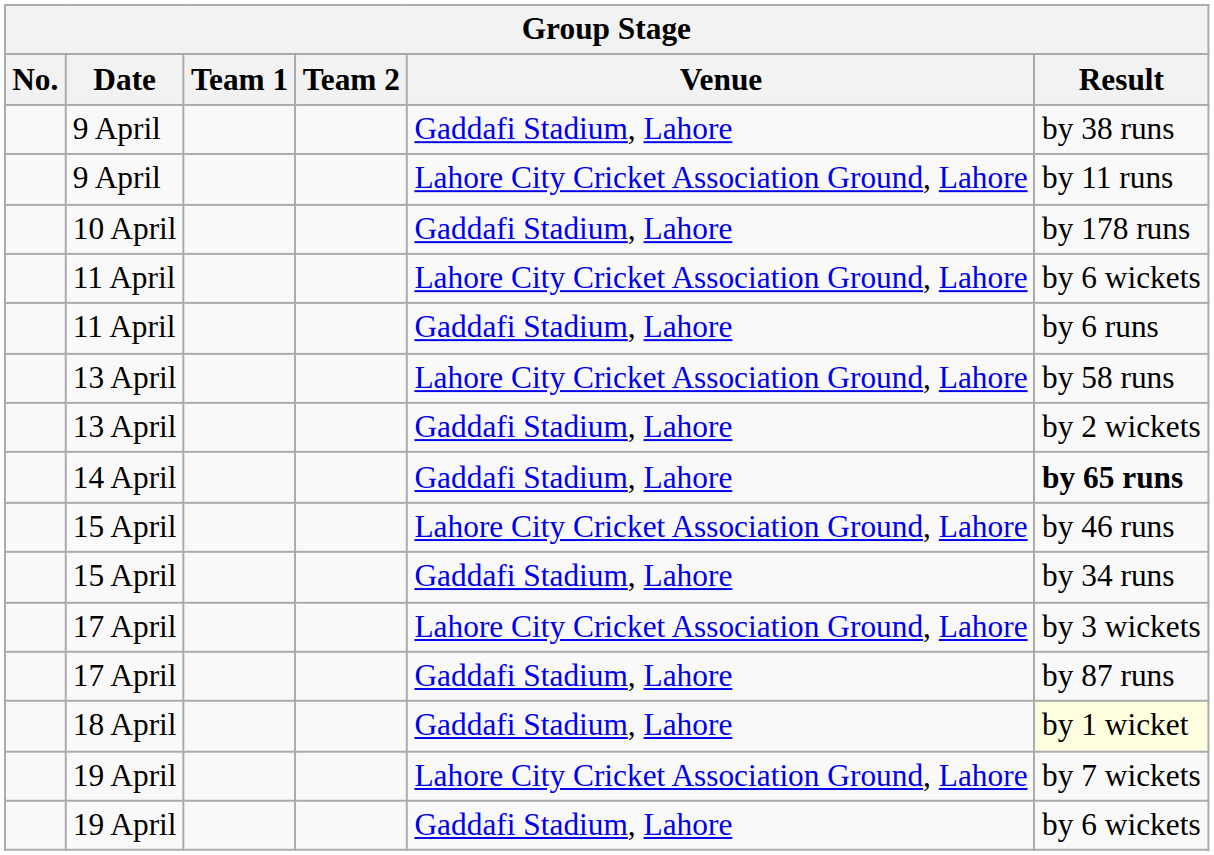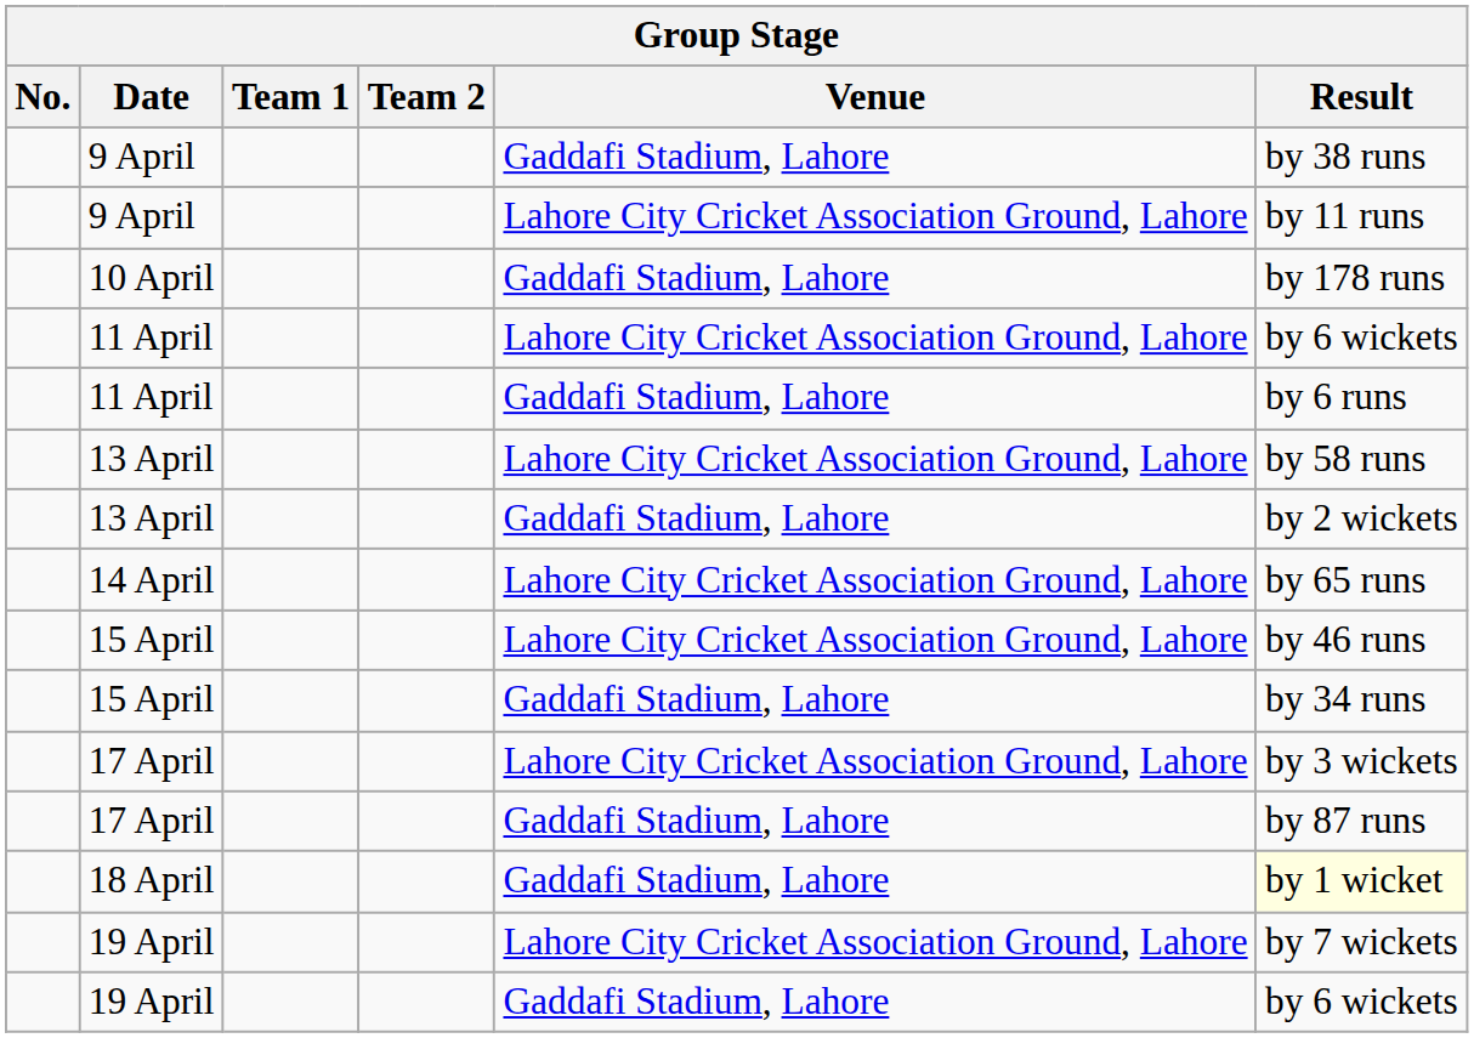 <table class="wikitable">
 <tr>
 <th colspan="6">Group Stage</th>
 </tr>
 <tr>
 <th>No.</th>
 <th>Date</th>
 <th>Team 1</th>
 <th>Team 2</th>
 <th>Venue</th>
 <th>Result</th>
 </tr>
 <tr>
 <td></td>
 <td>9 April</td>
 <td></td>
 <td></td>
 <td><a href='#'>Gaddafi Stadium</a>, <a href='#'>Lahore</a></td>
 <td> by 38 runs</td>
 </tr>
 <tr>
 <td></td>
 <td>9 April</td>
 <td></td>
 <td></td>
 <td><a href='#'>Lahore City Cricket Association Ground</a>, <a href='#'>Lahore</a></td>
 <td> by 11 runs</td>
 </tr>
 <tr>
 <td></td>
 <td>10 April</td>
 <td></td>
 <td></td>
 <td><a href='#'>Gaddafi Stadium</a>, <a href='#'>Lahore</a></td>
 <td> by 178 runs</td>
 </tr>
 <tr>
 <td></td>
 <td>11 April</td>
 <td></td>
 <td></td>
 <td><a href='#'>Lahore City Cricket Association Ground</a>, <a href='#'>Lahore</a></td>
 <td> by 6 wickets</td>
 </tr>
 <tr>
 <td></td>
 <td>11 April</td>
 <td></td>
 <td></td>
 <td><a href='#'>Gaddafi Stadium</a>, <a href='#'>Lahore</a></td>
 <td> by 6 runs</td>
 </tr>
 <tr>
 <td></td>
 <td>13 April</td>
 <td></td>
 <td></td>
 <td><a href='#'>Lahore City Cricket Association Ground</a>, <a href='#'>Lahore</a></td>
 <td> by 58 runs</td>
 </tr>
 <tr>
 <td></td>
 <td>13 April</td>
 <td></td>
 <td></td>
 <td><a href='#'>Gaddafi Stadium</a>, <a href='#'>Lahore</a></td>
 <td> by 2 wickets</td>
 </tr>
 <tr>
 <td></td>
 <td>14 April</td>
 <td></td>
 <td></td>
-<td><a href='#'>Gaddafi Stadium</a>, <a href='#'>Lahore</a></td>
-<td><strong> by 65 runs</strong></td>
+<td><a href='#'>Lahore City Cricket Association Ground</a>, <a href='#'>Lahore</a></td>
+<td> by 65 runs</td>
 </tr>
 <tr>
 <td></td>
 <td>15 April</td>
 <td></td>
 <td></td>
 <td><a href='#'>Lahore City Cricket Association Ground</a>, <a href='#'>Lahore</a></td>
 <td> by 46 runs</td>
 </tr>
 <tr>
 <td></td>
 <td>15 April</td>
 <td></td>
 <td></td>
 <td><a href='#'>Gaddafi Stadium</a>, <a href='#'>Lahore</a></td>
 <td> by 34 runs</td>
 </tr>
 <tr>
 <td></td>
 <td>17 April</td>
 <td></td>
 <td></td>
 <td><a href='#'>Lahore City Cricket Association Ground</a>, <a href='#'>Lahore</a></td>
 <td> by 3 wickets</td>
 </tr>
 <tr>
 <td></td>
 <td>17 April</td>
 <td></td>
 <td></td>
 <td><a href='#'>Gaddafi Stadium</a>, <a href='#'>Lahore</a></td>
 <td> by 87 runs</td>
 </tr>
 <tr>
 <td></td>
 <td>18 April</td>
 <td></td>
 <td></td>
 <td><a href='#'>Gaddafi Stadium</a>, <a href='#'>Lahore</a></td>
 <td style="background: lightyellow;"> by 1 wicket</td>
 </tr>
 <tr>
 <td></td>
 <td>19 April</td>
 <td></td>
 <td></td>
 <td><a href='#'>Lahore City Cricket Association Ground</a>, <a href='#'>Lahore</a></td>
 <td> by 7 wickets</td>
 </tr>
 <tr>
 <td></td>
 <td>19 April</td>
 <td></td>
 <td></td>
 <td><a href='#'>Gaddafi Stadium</a>, <a href='#'>Lahore</a></td>
 <td> by 6 wickets</td>
 </tr>
 </table>
